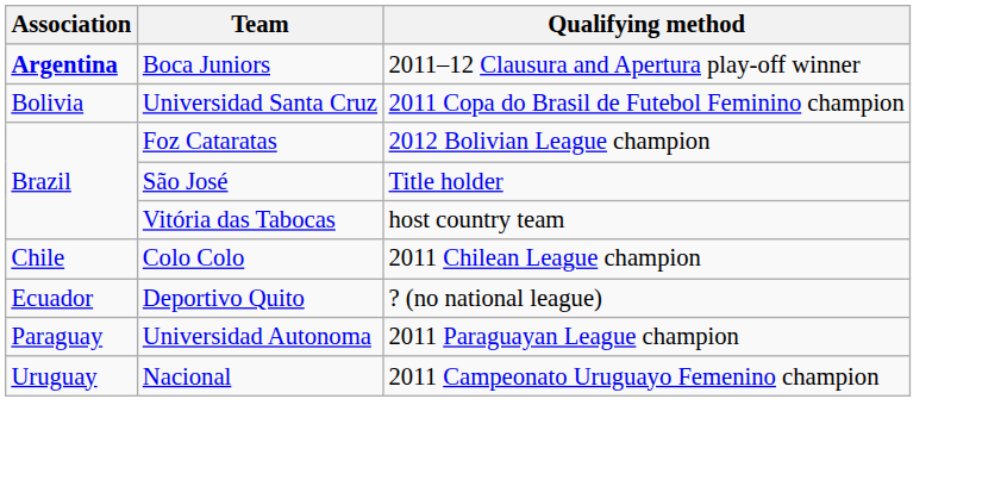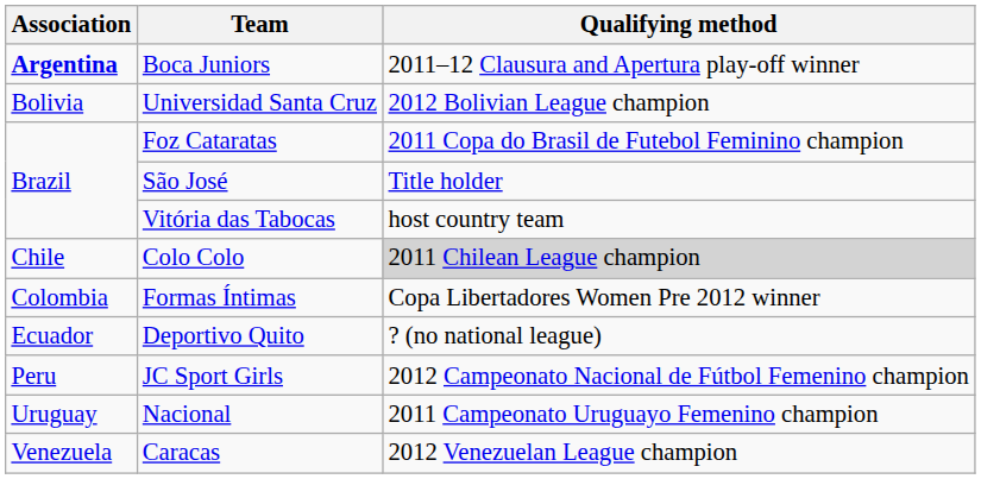 <table class="wikitable">
 <tr>
 <th>Association</th>
 <th>Team</th>
 <th>Qualifying method</th>
 </tr>
 <tr>
 <td><strong> <a href='#'>Argentina</a></strong></td>
 <td><a href='#'>Boca Juniors</a></td>
 <td>2011–12 <a href='#'>Clausura and Apertura</a> play-off winner</td>
 </tr>
 <tr>
 <td> <a href='#'>Bolivia</a></td>
 <td><a href='#'>Universidad Santa Cruz</a></td>
-<td><a href='#'>2011 Copa do Brasil de Futebol Feminino</a> champion</td>
+<td><a href='#'>2012 Bolivian League</a> champion</td>
 </tr>
 <tr>
 <td rowspan=3> <a href='#'>Brazil</a></td>
 <td><a href='#'>Foz Cataratas</a></td>
-<td><a href='#'>2012 Bolivian League</a> champion</td>
+<td><a href='#'>2011 Copa do Brasil de Futebol Feminino</a> champion</td>
 </tr>
 <tr>
 <td><a href='#'>São José</a></td>
 <td><a href='#'>Title holder</a></td>
 </tr>
 <tr>
 <td><a href='#'>Vitória das Tabocas</a></td>
 <td>host country team</td>
 </tr>
 <tr>
 <td> <a href='#'>Chile</a></td>
 <td><a href='#'>Colo Colo</a></td>
-<td>2011 <a href='#'>Chilean League</a> champion</td>
+<td style="background: lightgrey;">2011 <a href='#'>Chilean League</a> champion</td>
+</tr>
+<tr>
+<td> <a href='#'>Colombia</a></td>
+<td><a href='#'>Formas Íntimas</a></td>
+<td>Copa Libertadores Women Pre 2012 winner</td>
 </tr>
 <tr>
 <td> <a href='#'>Ecuador</a></td>
 <td><a href='#'>Deportivo Quito</a></td>
 <td>? (no national league) </td>
 </tr>
 <tr>
-<td> <a href='#'>Paraguay</a></td>
-<td><a href='#'>Universidad Autonoma</a></td>
-<td>2011 <a href='#'>Paraguayan League</a> champion</td>
+<td> <a href='#'>Peru</a></td>
+<td><a href='#'>JC Sport Girls</a></td>
+<td>2012 <a href='#'>Campeonato Nacional de Fútbol Femenino</a> champion</td>
 </tr>
 <tr>
 <td> <a href='#'>Uruguay</a></td>
 <td><a href='#'>Nacional</a></td>
 <td>2011 <a href='#'>Campeonato Uruguayo Femenino</a> champion</td>
 </tr>
+<tr>
+<td> <a href='#'>Venezuela</a></td>
+<td><a href='#'>Caracas</a></td>
+<td>2012 <a href='#'>Venezuelan League</a> champion</td>
+</tr>
 </table>
